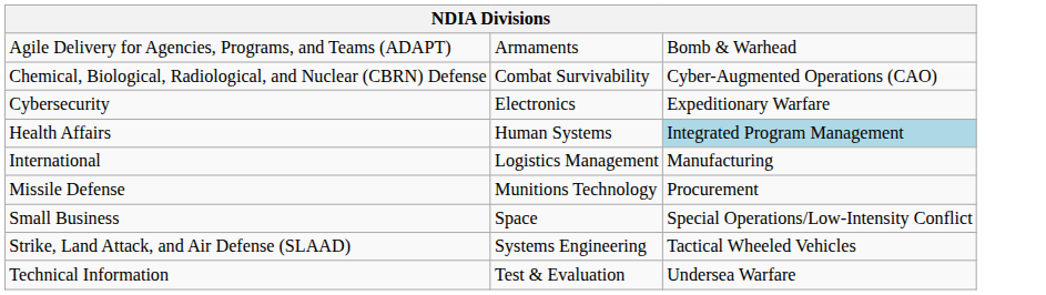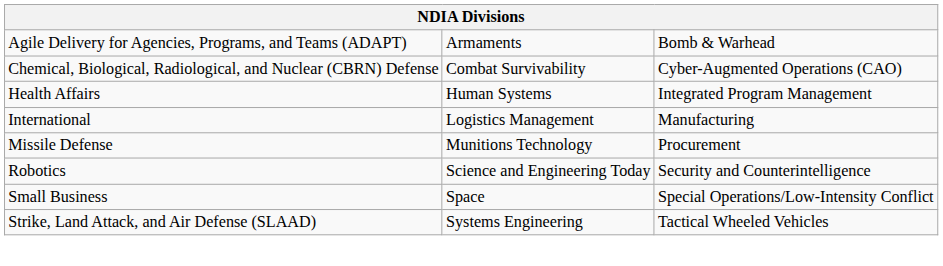 <table class="wikitable">
 <tr>
 <th colspan="3">NDIA Divisions</th>
 </tr>
 <tr>
 <td>Agile Delivery for Agencies, Programs, and Teams (ADAPT)</td>
 <td>Armaments</td>
 <td>Bomb & Warhead</td>
 </tr>
 <tr>
 <td>Chemical, Biological, Radiological, and Nuclear (CBRN) Defense</td>
 <td>Combat Survivability</td>
 <td>Cyber-Augmented Operations (CAO)</td>
 </tr>
 <tr>
-<td>Cybersecurity</td>
-<td>Electronics</td>
-<td>Expeditionary Warfare</td>
-</tr>
-<tr>
 <td>Health Affairs</td>
 <td>Human Systems</td>
-<td style="background: lightblue;">Integrated Program Management</td>
+<td>Integrated Program Management</td>
 </tr>
 <tr>
 <td>International</td>
 <td>Logistics Management</td>
 <td>Manufacturing</td>
 </tr>
 <tr>
 <td>Missile Defense</td>
 <td>Munitions Technology</td>
 <td>Procurement</td>
 </tr>
 <tr>
+<td>Robotics</td>
+<td>Science and Engineering Today</td>
+<td>Security and Counterintelligence</td>
+</tr>
+<tr>
 <td>Small Business</td>
 <td>Space</td>
 <td>Special Operations/Low-Intensity Conflict</td>
 </tr>
 <tr>
 <td>Strike, Land Attack, and Air Defense (SLAAD)</td>
 <td>Systems Engineering</td>
 <td>Tactical Wheeled Vehicles</td>
 </tr>
-<tr>
-<td>Technical Information</td>
-<td>Test & Evaluation</td>
-<td>Undersea Warfare</td>
-</tr>
 </table>
